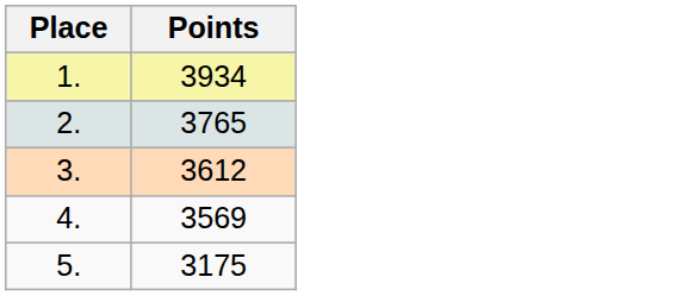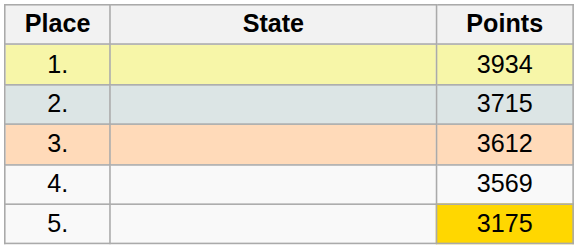 <table class = "wikitable" style = "text-align: center">
 <tr>
 <th width = 60>Place</th>
+<th width = 200>State</th>
 <th width = 80>Points</th>
 </tr>
 <tr bgcolor = F7F6A8>
 <td>1.</td>
+<td align = "left"></td>
 <td>3934</td>
 </tr>
 <tr bgcolor = DCE5E5>
 <td>2.</td>
-<td>3765</td>
+<td align = "left"></td>
+<td>3715</td>
 </tr>
 <tr bgcolor = FFDAB9>
 <td>3.</td>
+<td align = "left"></td>
 <td>3612</td>
 </tr>
 <tr>
 <td>4.</td>
+<td align = "left"></td>
 <td>3569</td>
 </tr>
 <tr>
 <td>5.</td>
-<td>3175</td>
+<td align = "left"></td>
+<td style="background: gold;">3175</td>
 </tr>
 </table>
